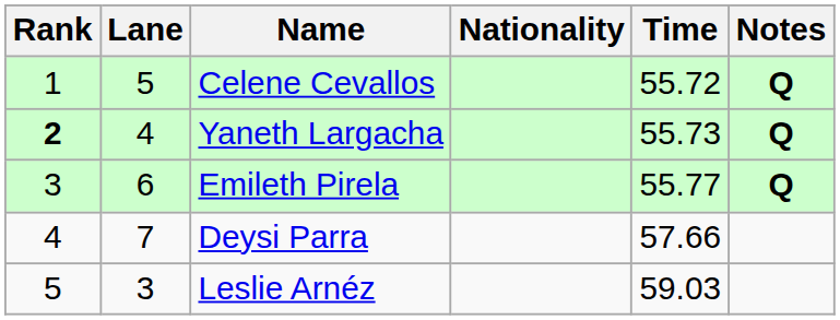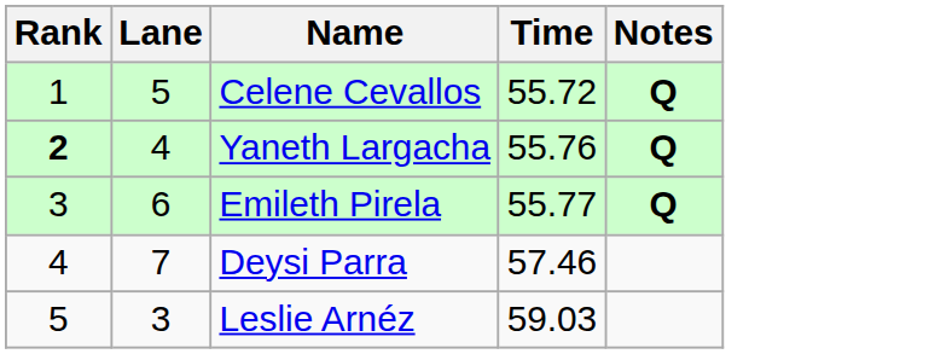 <table class="wikitable sortable" style="text-align:center">
 <tr>
 <th>Rank</th>
 <th>Lane</th>
 <th>Name</th>
-<th>Nationality</th>
 <th>Time</th>
 <th>Notes</th>
 </tr>
 <tr bgcolor=ccffcc>
 <td>1</td>
 <td>5</td>
 <td align=left><a href='#'>Celene Cevallos</a></td>
-<td align=left></td>
 <td>55.72</td>
 <td><strong>Q</strong></td>
 </tr>
 <tr bgcolor=ccffcc>
 <td><strong>2</strong></td>
 <td>4</td>
 <td align=left><a href='#'>Yaneth Largacha</a></td>
-<td align=left></td>
-<td>55.73</td>
+<td>55.76</td>
 <td><strong>Q</strong></td>
 </tr>
 <tr bgcolor=ccffcc>
 <td>3</td>
 <td>6</td>
 <td align=left><a href='#'>Emileth Pirela</a></td>
-<td align=left></td>
 <td>55.77</td>
 <td><strong>Q</strong></td>
 </tr>
 <tr>
 <td>4</td>
 <td>7</td>
 <td align=left><a href='#'>Deysi Parra</a></td>
-<td align=left></td>
-<td>57.66</td>
+<td>57.46</td>
 <td></td>
 </tr>
 <tr>
 <td>5</td>
 <td>3</td>
 <td align=left><a href='#'>Leslie Arnéz</a></td>
-<td align=left></td>
 <td>59.03</td>
 <td></td>
 </tr>
 </table>
